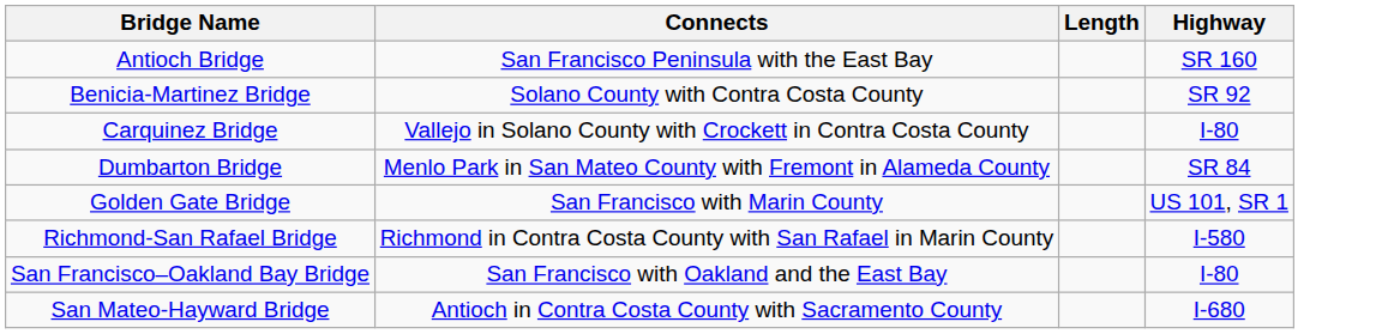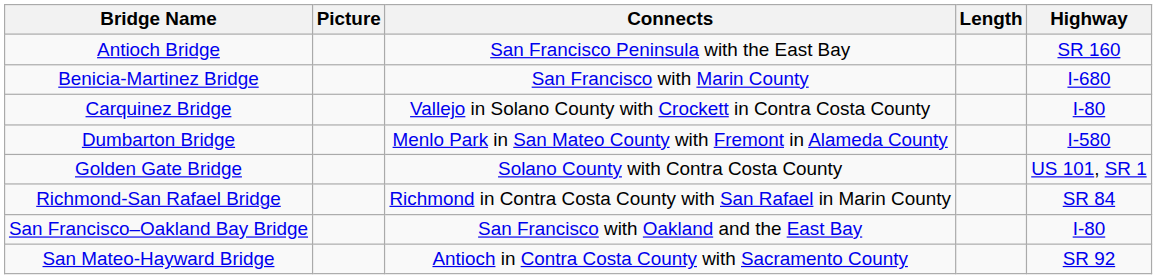 <table class="wikitable" style="text-align:center" style="font-size: 90%;" |>
 <tr>
 <th>Bridge Name</th>
+<th>Picture</th>
 <th>Connects</th>
 <th>Length</th>
 <th>Highway</th>
 </tr>
 <tr>
 <td><a href='#'>Antioch Bridge</a></td>
+<td></td>
 <td><a href='#'>San Francisco Peninsula</a> with the East Bay</td>
 <td></td>
 <td><a href='#'>SR 160</a></td>
 </tr>
 <tr>
 <td><a href='#'>Benicia-Martinez Bridge</a></td>
-<td><a href='#'>Solano County</a> with Contra Costa County</td>
 <td></td>
-<td><a href='#'>SR 92</a></td>
+<td><a href='#'>San Francisco</a> with <a href='#'>Marin County</a></td>
+<td></td>
+<td><a href='#'>I-680</a></td>
 </tr>
 <tr>
 <td><a href='#'>Carquinez Bridge</a></td>
+<td></td>
 <td><a href='#'>Vallejo</a> in Solano County with <a href='#'>Crockett</a> in Contra Costa County</td>
 <td></td>
 <td><a href='#'>I-80</a></td>
 </tr>
 <tr>
 <td><a href='#'>Dumbarton Bridge</a></td>
+<td></td>
 <td><a href='#'>Menlo Park</a> in <a href='#'>San Mateo County</a> with <a href='#'>Fremont</a> in <a href='#'>Alameda County</a></td>
 <td></td>
-<td><a href='#'>SR 84</a></td>
+<td><a href='#'>I-580</a></td>
 </tr>
 <tr>
 <td><a href='#'>Golden Gate Bridge</a></td>
-<td><a href='#'>San Francisco</a> with <a href='#'>Marin County</a></td>
+<td></td>
+<td><a href='#'>Solano County</a> with Contra Costa County</td>
 <td></td>
 <td><a href='#'>US 101</a>, <a href='#'>SR 1</a></td>
 </tr>
 <tr>
 <td><a href='#'>Richmond-San Rafael Bridge</a></td>
+<td></td>
 <td><a href='#'>Richmond</a> in Contra Costa County with <a href='#'>San Rafael</a> in Marin County</td>
 <td></td>
-<td><a href='#'>I-580</a></td>
+<td><a href='#'>SR 84</a></td>
 </tr>
 <tr>
 <td><a href='#'>San Francisco–Oakland Bay Bridge</a></td>
+<td></td>
 <td><a href='#'>San Francisco</a> with <a href='#'>Oakland</a> and the <a href='#'>East Bay</a></td>
 <td></td>
 <td><a href='#'>I-80</a></td>
 </tr>
 <tr>
 <td><a href='#'>San Mateo-Hayward Bridge</a></td>
+<td></td>
 <td><a href='#'>Antioch</a> in <a href='#'>Contra Costa County</a> with <a href='#'>Sacramento County</a></td>
 <td></td>
-<td><a href='#'>I-680</a></td>
+<td><a href='#'>SR 92</a></td>
 </tr>
 </table>
